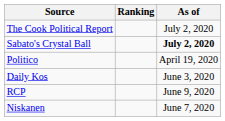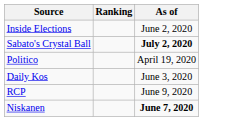 <table class="wikitable" style="text-align:center">
 <tr>
 <th>Source</th>
 <th>Ranking</th>
 <th>As of</th>
 </tr>
 <tr>
-<td style="text-align:left"><a href='#'>The Cook Political Report</a></td>
+<td style="text-align:left"><a href='#'>Inside Elections</a></td>
 <td></td>
-<td>July 2, 2020</td>
+<td>June 2, 2020</td>
 </tr>
 <tr>
 <td style="text-align:left"><a href='#'>Sabato's Crystal Ball</a></td>
 <td></td>
 <td><strong>July 2, 2020</strong></td>
 </tr>
 <tr>
 <td style="text-align:left"><a href='#'>Politico</a></td>
 <td></td>
 <td>April 19, 2020</td>
 </tr>
 <tr>
 <td style="text-align:left"><a href='#'>Daily Kos</a></td>
 <td></td>
 <td>June 3, 2020</td>
 </tr>
 <tr>
 <td style="text-align:left"><a href='#'>RCP</a></td>
 <td></td>
 <td>June 9, 2020</td>
 </tr>
 <tr>
 <td style="text-align:left"><a href='#'>Niskanen</a></td>
 <td></td>
-<td>June 7, 2020</td>
+<td><strong>June 7, 2020</strong></td>
 </tr>
 </table>
